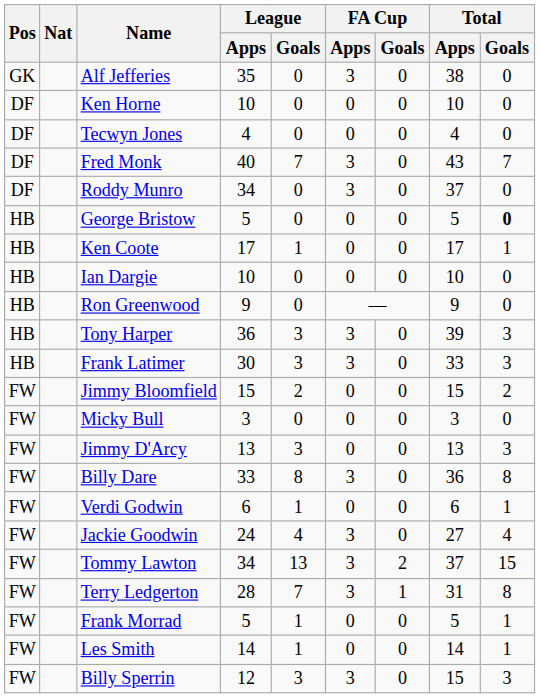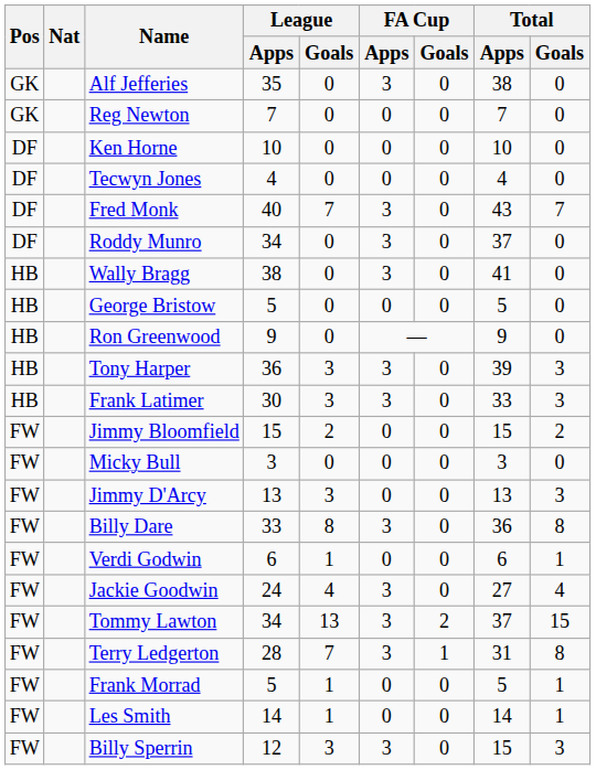 <table class="wikitable" style="text-align:center">
 <tr>
 <th rowspan="2">Pos</th>
 <th rowspan="2">Nat</th>
 <th rowspan="2">Name</th>
 <th colspan="2" style="width:85px;">League</th>
 <th colspan="2" style="width:85px;">FA Cup</th>
 <th colspan="2" style="width:85px;">Total</th>
 </tr>
 <tr>
 <th>Apps</th>
 <th>Goals</th>
 <th>Apps</th>
 <th>Goals</th>
 <th>Apps</th>
 <th>Goals</th>
 </tr>
 <tr>
 <td>GK</td>
 <td></td>
 <td style="text-align:left;"><a href='#'>Alf Jefferies</a></td>
 <td>35</td>
 <td>0</td>
 <td>3</td>
 <td>0</td>
 <td>38</td>
+<td>0</td>
+</tr>
+<tr>
+<td>GK</td>
+<td></td>
+<td style="text-align:left;"><a href='#'>Reg Newton</a></td>
+<td>7</td>
+<td>0</td>
+<td>0</td>
+<td>0</td>
+<td>7</td>
 <td>0</td>
 </tr>
 <tr>
 <td>DF</td>
 <td></td>
 <td style="text-align:left;"><a href='#'>Ken Horne</a></td>
 <td>10</td>
 <td>0</td>
 <td>0</td>
 <td>0</td>
 <td>10</td>
 <td>0</td>
 </tr>
 <tr>
 <td>DF</td>
 <td></td>
 <td style="text-align:left;"><a href='#'>Tecwyn Jones</a></td>
 <td>4</td>
 <td>0</td>
 <td>0</td>
 <td>0</td>
 <td>4</td>
 <td>0</td>
 </tr>
 <tr>
 <td>DF</td>
 <td></td>
 <td style="text-align:left;"><a href='#'>Fred Monk</a></td>
 <td>40</td>
 <td>7</td>
 <td>3</td>
 <td>0</td>
 <td>43</td>
 <td>7</td>
 </tr>
 <tr>
 <td>DF</td>
 <td></td>
 <td style="text-align:left;"><a href='#'>Roddy Munro</a></td>
 <td>34</td>
 <td>0</td>
 <td>3</td>
 <td>0</td>
 <td>37</td>
 <td>0</td>
 </tr>
 <tr>
 <td>HB</td>
 <td></td>
+<td style="text-align:left;"><a href='#'>Wally Bragg</a></td>
+<td>38</td>
+<td>0</td>
+<td>3</td>
+<td>0</td>
+<td>41</td>
+<td>0</td>
+</tr>
+<tr>
+<td>HB</td>
+<td></td>
 <td style="text-align:left;"><a href='#'>George Bristow</a></td>
 <td>5</td>
 <td>0</td>
 <td>0</td>
 <td>0</td>
 <td>5</td>
-<td><strong>0</strong></td>
-</tr>
-<tr>
-<td>HB</td>
-<td></td>
-<td style="text-align:left;"><a href='#'>Ken Coote</a></td>
-<td>17</td>
-<td>1</td>
-<td>0</td>
-<td>0</td>
-<td>17</td>
-<td>1</td>
-</tr>
-<tr>
-<td>HB</td>
-<td></td>
-<td style="text-align:left;"><a href='#'>Ian Dargie</a></td>
-<td>10</td>
-<td>0</td>
-<td>0</td>
-<td>0</td>
-<td>10</td>
 <td>0</td>
 </tr>
 <tr>
 <td>HB</td>
 <td></td>
 <td style="text-align:left;"><a href='#'>Ron Greenwood</a></td>
 <td>9</td>
 <td>0</td>
 <td colspan="2">—</td>
 <td>9</td>
 <td>0</td>
 </tr>
 <tr>
 <td>HB</td>
 <td></td>
 <td style="text-align:left;"><a href='#'>Tony Harper</a></td>
 <td>36</td>
 <td>3</td>
 <td>3</td>
 <td>0</td>
 <td>39</td>
 <td>3</td>
 </tr>
 <tr>
 <td>HB</td>
 <td></td>
 <td style="text-align:left;"><a href='#'>Frank Latimer</a></td>
 <td>30</td>
 <td>3</td>
 <td>3</td>
 <td>0</td>
 <td>33</td>
 <td>3</td>
 </tr>
 <tr>
 <td>FW</td>
 <td></td>
 <td style="text-align:left;"><a href='#'>Jimmy Bloomfield</a></td>
 <td>15</td>
 <td>2</td>
 <td>0</td>
 <td>0</td>
 <td>15</td>
 <td>2</td>
 </tr>
 <tr>
 <td>FW</td>
 <td></td>
 <td style="text-align:left;"><a href='#'>Micky Bull</a></td>
 <td>3</td>
 <td>0</td>
 <td>0</td>
 <td>0</td>
 <td>3</td>
 <td>0</td>
 </tr>
 <tr>
 <td>FW</td>
 <td></td>
 <td style="text-align:left;"><a href='#'>Jimmy D'Arcy</a></td>
 <td>13</td>
 <td>3</td>
 <td>0</td>
 <td>0</td>
 <td>13</td>
 <td>3</td>
 </tr>
 <tr>
 <td>FW</td>
 <td></td>
 <td style="text-align:left;"><a href='#'>Billy Dare</a></td>
 <td>33</td>
 <td>8</td>
 <td>3</td>
 <td>0</td>
 <td>36</td>
 <td>8</td>
 </tr>
 <tr>
 <td>FW</td>
 <td></td>
 <td style="text-align:left;"><a href='#'>Verdi Godwin</a></td>
 <td>6</td>
 <td>1</td>
 <td>0</td>
 <td>0</td>
 <td>6</td>
 <td>1</td>
 </tr>
 <tr>
 <td>FW</td>
 <td></td>
 <td style="text-align:left;"><a href='#'>Jackie Goodwin</a></td>
 <td>24</td>
 <td>4</td>
 <td>3</td>
 <td>0</td>
 <td>27</td>
 <td>4</td>
 </tr>
 <tr>
 <td>FW</td>
 <td></td>
 <td style="text-align:left;"><a href='#'>Tommy Lawton</a></td>
 <td>34</td>
 <td>13</td>
 <td>3</td>
 <td>2</td>
 <td>37</td>
 <td>15</td>
 </tr>
 <tr>
 <td>FW</td>
 <td></td>
 <td style="text-align:left;"><a href='#'>Terry Ledgerton</a></td>
 <td>28</td>
 <td>7</td>
 <td>3</td>
 <td>1</td>
 <td>31</td>
 <td>8</td>
 </tr>
 <tr>
 <td>FW</td>
 <td></td>
 <td style="text-align:left;"><a href='#'>Frank Morrad</a></td>
 <td>5</td>
 <td>1</td>
 <td>0</td>
 <td>0</td>
 <td>5</td>
 <td>1</td>
 </tr>
 <tr>
 <td>FW</td>
 <td></td>
 <td style="text-align:left;"><a href='#'>Les Smith</a></td>
 <td>14</td>
 <td>1</td>
 <td>0</td>
 <td>0</td>
 <td>14</td>
 <td>1</td>
 </tr>
 <tr>
 <td>FW</td>
 <td></td>
 <td style="text-align:left;"><a href='#'>Billy Sperrin</a></td>
 <td>12</td>
 <td>3</td>
 <td>3</td>
 <td>0</td>
 <td>15</td>
 <td>3</td>
 </tr>
 </table>
